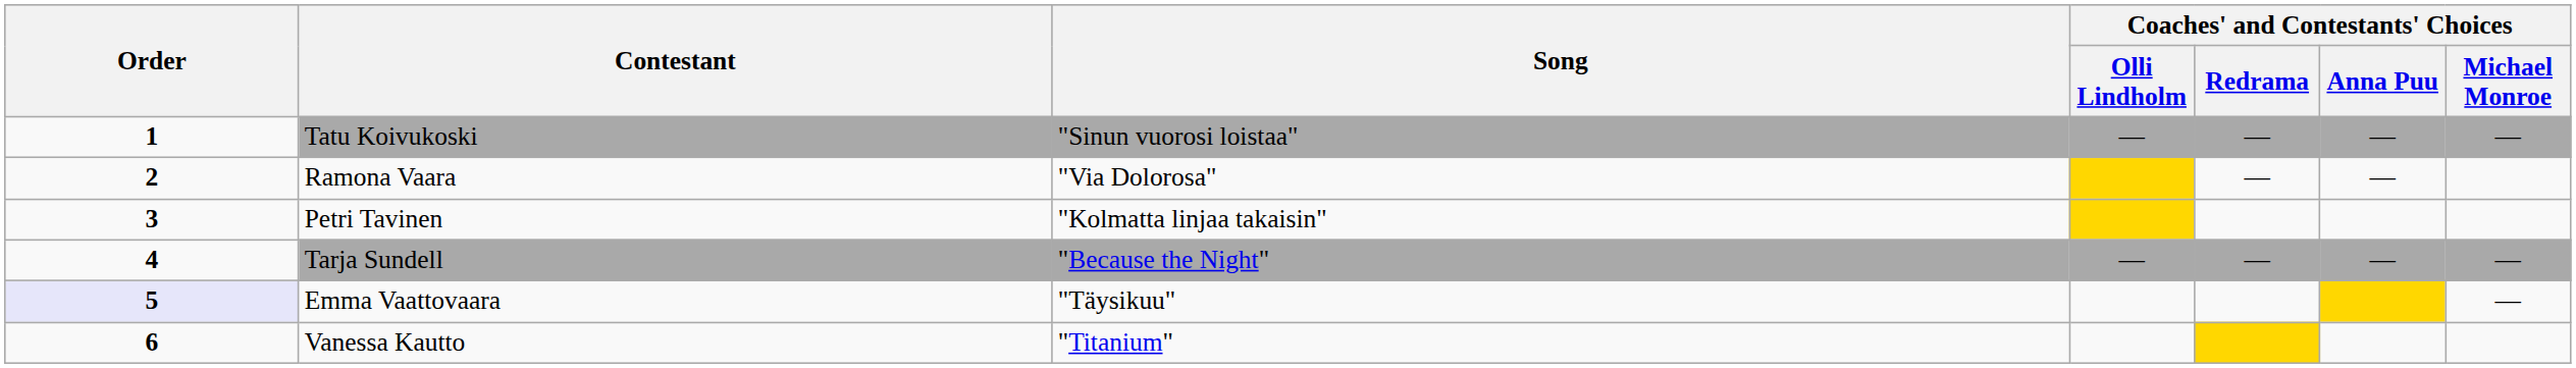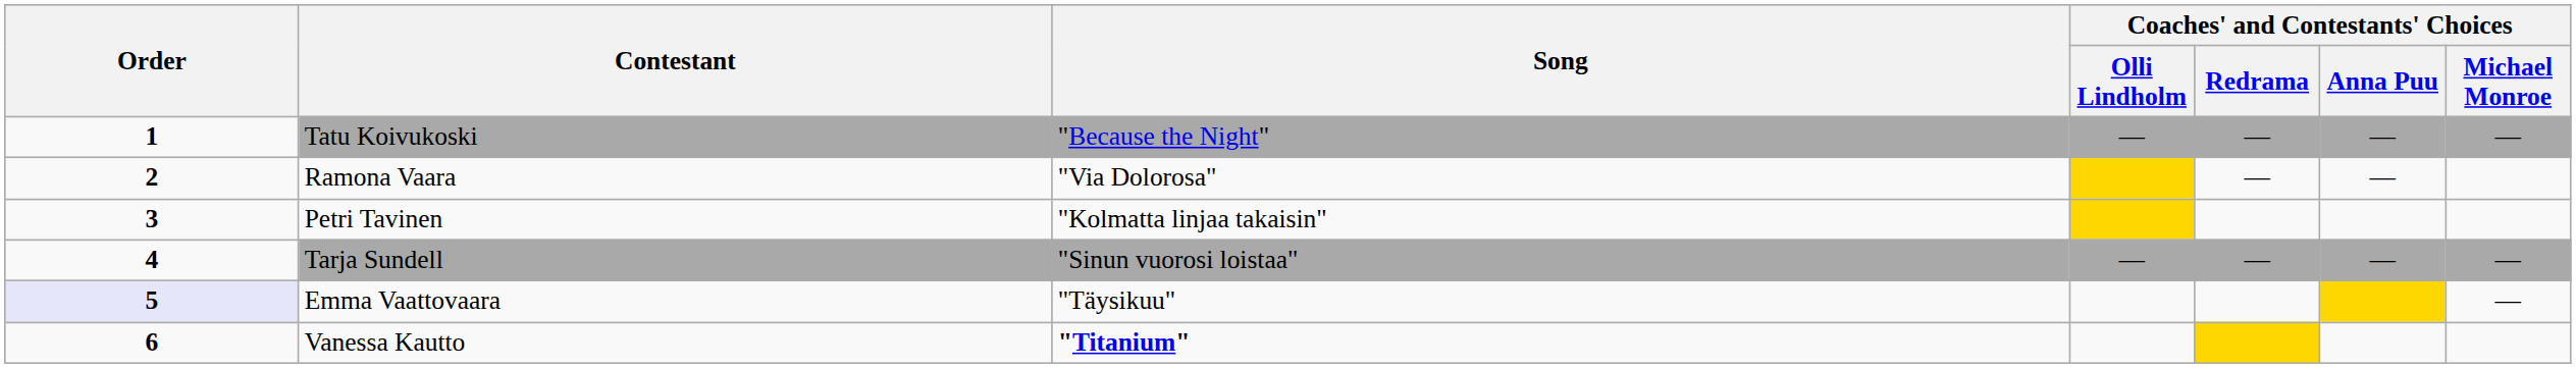 <table class="wikitable" style="width:100%;">
 <tr>
 <th rowspan=2>Order</th>
 <th rowspan=2>Contestant</th>
 <th rowspan=2>Song</th>
 <th colspan=4>Coaches' and Contestants' Choices</th>
 </tr>
 <tr>
 <th width="70"><a href='#'>Olli Lindholm</a></th>
 <th width="70"><a href='#'>Redrama</a></th>
 <th width="70"><a href='#'>Anna Puu</a></th>
 <th width="70"><a href='#'>Michael Monroe</a></th>
 </tr>
 <tr>
 <td align="center"><strong>1</strong></td>
 <td style="background:darkgrey;text-align:left;">Tatu Koivukoski</td>
-<td style="background:darkgrey;text-align:left;">"Sinun vuorosi loistaa"</td>
+<td style="background:darkgrey;text-align:left;">"<a href='#'>Because the Night</a>"</td>
 <td style="background:darkgrey;text-align:center;">—</td>
 <td style="background:darkgrey;text-align:center;">—</td>
 <td style="background:darkgrey;text-align:center;">—</td>
 <td style="background:darkgrey;text-align:center;">—</td>
 </tr>
 <tr>
 <td align="center"><strong>2</strong></td>
 <td>Ramona Vaara</td>
 <td>"Via Dolorosa"</td>
 <td style="background:gold;text-align:center;"></td>
 <td align="center">—</td>
 <td align="center">—</td>
 <td style=";text-align:center;"></td>
 </tr>
 <tr>
 <td align="center"><strong>3</strong></td>
 <td>Petri Tavinen</td>
 <td>"Kolmatta linjaa takaisin"</td>
 <td style="background:gold;text-align:center;"></td>
 <td style=";text-align:center;"></td>
 <td style=";text-align:center;"></td>
 <td style=";text-align:center;"></td>
 </tr>
 <tr>
 <td align="center"><strong>4</strong></td>
 <td style="background:darkgrey;text-align:left;">Tarja Sundell</td>
-<td style="background:darkgrey;text-align:left;">"<a href='#'>Because the Night</a>"</td>
+<td style="background:darkgrey;text-align:left;">"Sinun vuorosi loistaa"</td>
 <td style="background:darkgrey;text-align:center;">—</td>
 <td style="background:darkgrey;text-align:center;">—</td>
 <td style="background:darkgrey;text-align:center;">—</td>
 <td style="background:darkgrey;text-align:center;">—</td>
 </tr>
 <tr>
 <td align="center" style="background: lavender;"><strong>5</strong></td>
 <td>Emma Vaattovaara</td>
 <td>"Täysikuu"</td>
 <td style=";text-align:center;"></td>
 <td style=";text-align:center;"></td>
 <td style="background:gold;text-align:center;"></td>
 <td align="center">—</td>
 </tr>
 <tr>
 <td align="center"><strong>6</strong></td>
 <td>Vanessa Kautto</td>
-<td>"<a href='#'>Titanium</a>"</td>
+<td><strong>"<a href='#'>Titanium</a>"</strong></td>
 <td style=";text-align:center;"></td>
 <td style="background:gold;text-align:center;"></td>
 <td style=";text-align:center;"></td>
 <td style=";text-align:center;"></td>
 </tr>
 </table>
